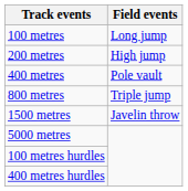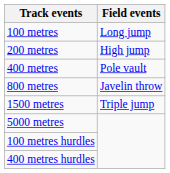 <table class=wikitable>
 <tr>
 <th>Track events</th>
 <th>Field events</th>
 </tr>
 <tr>
 <td><a href='#'>100 metres</a></td>
 <td><a href='#'>Long jump</a></td>
 </tr>
 <tr>
 <td><a href='#'>200 metres</a></td>
 <td><a href='#'>High jump</a></td>
 </tr>
 <tr>
 <td><a href='#'>400 metres</a></td>
 <td><a href='#'>Pole vault</a></td>
 </tr>
 <tr>
 <td><a href='#'>800 metres</a></td>
-<td><a href='#'>Triple jump</a></td>
+<td><a href='#'>Javelin throw</a></td>
 </tr>
 <tr>
 <td><a href='#'>1500 metres</a></td>
-<td><a href='#'>Javelin throw</a></td>
+<td><a href='#'>Triple jump</a></td>
 </tr>
 <tr>
 <td><a href='#'>5000 metres</a></td>
 </tr>
 <tr>
 <td><a href='#'>100 metres hurdles</a></td>
 </tr>
 <tr>
 <td><a href='#'>400 metres hurdles</a></td>
 </tr>
 </table>
